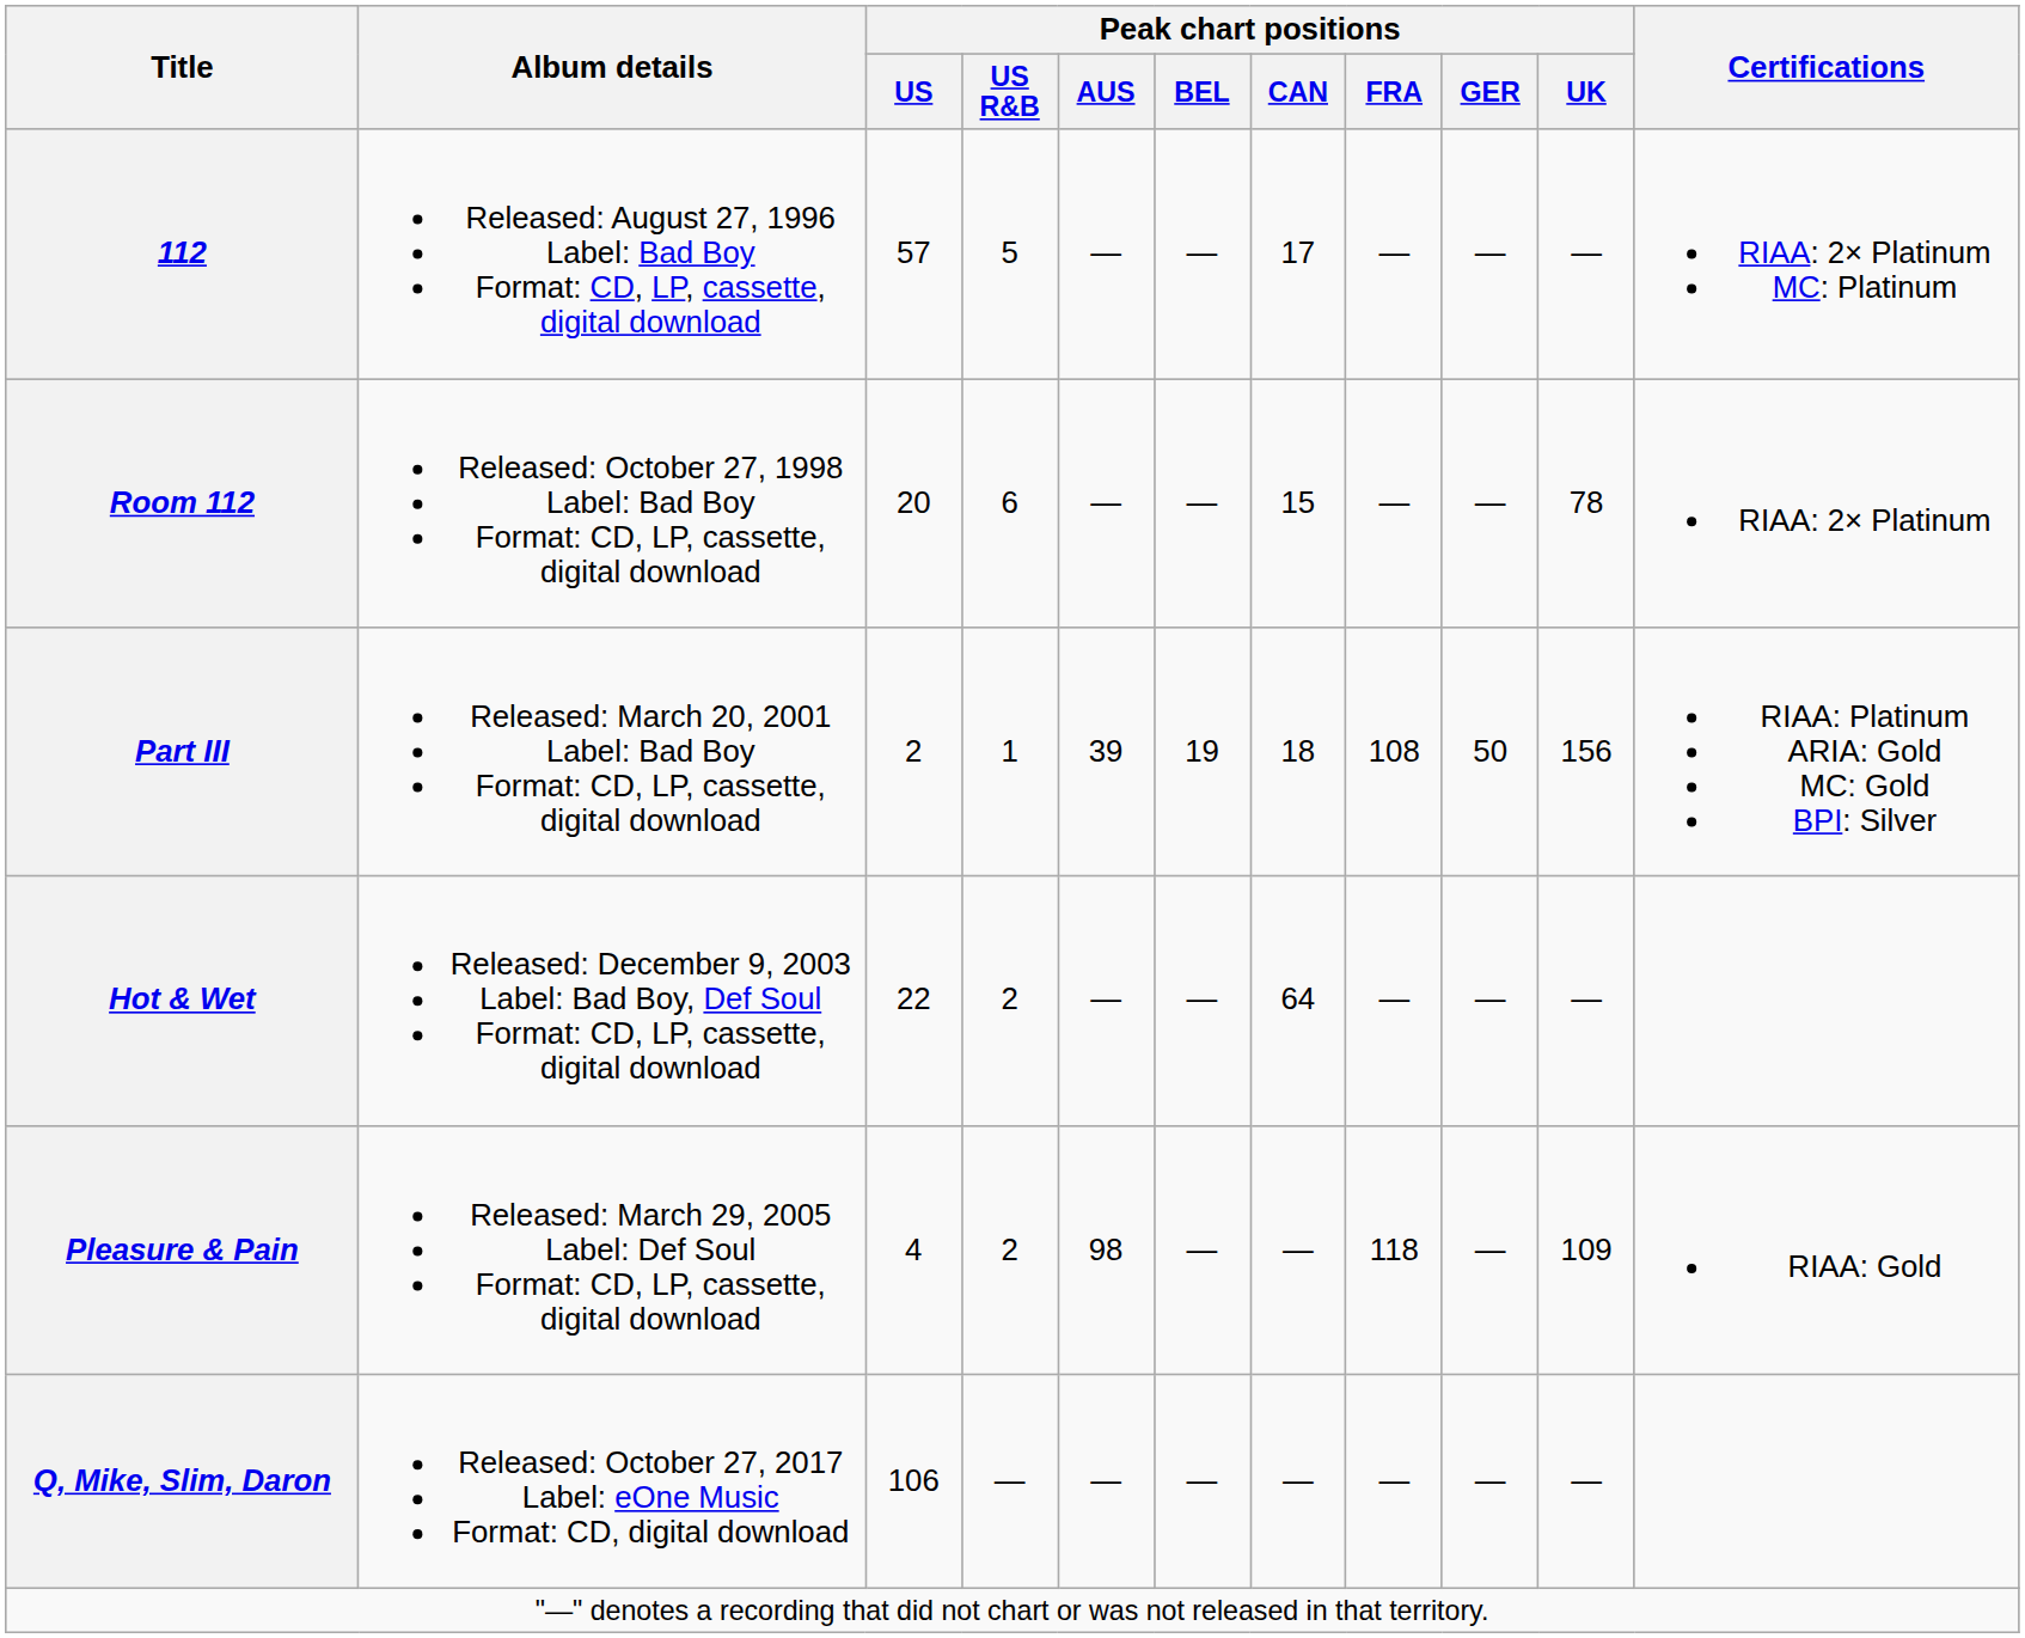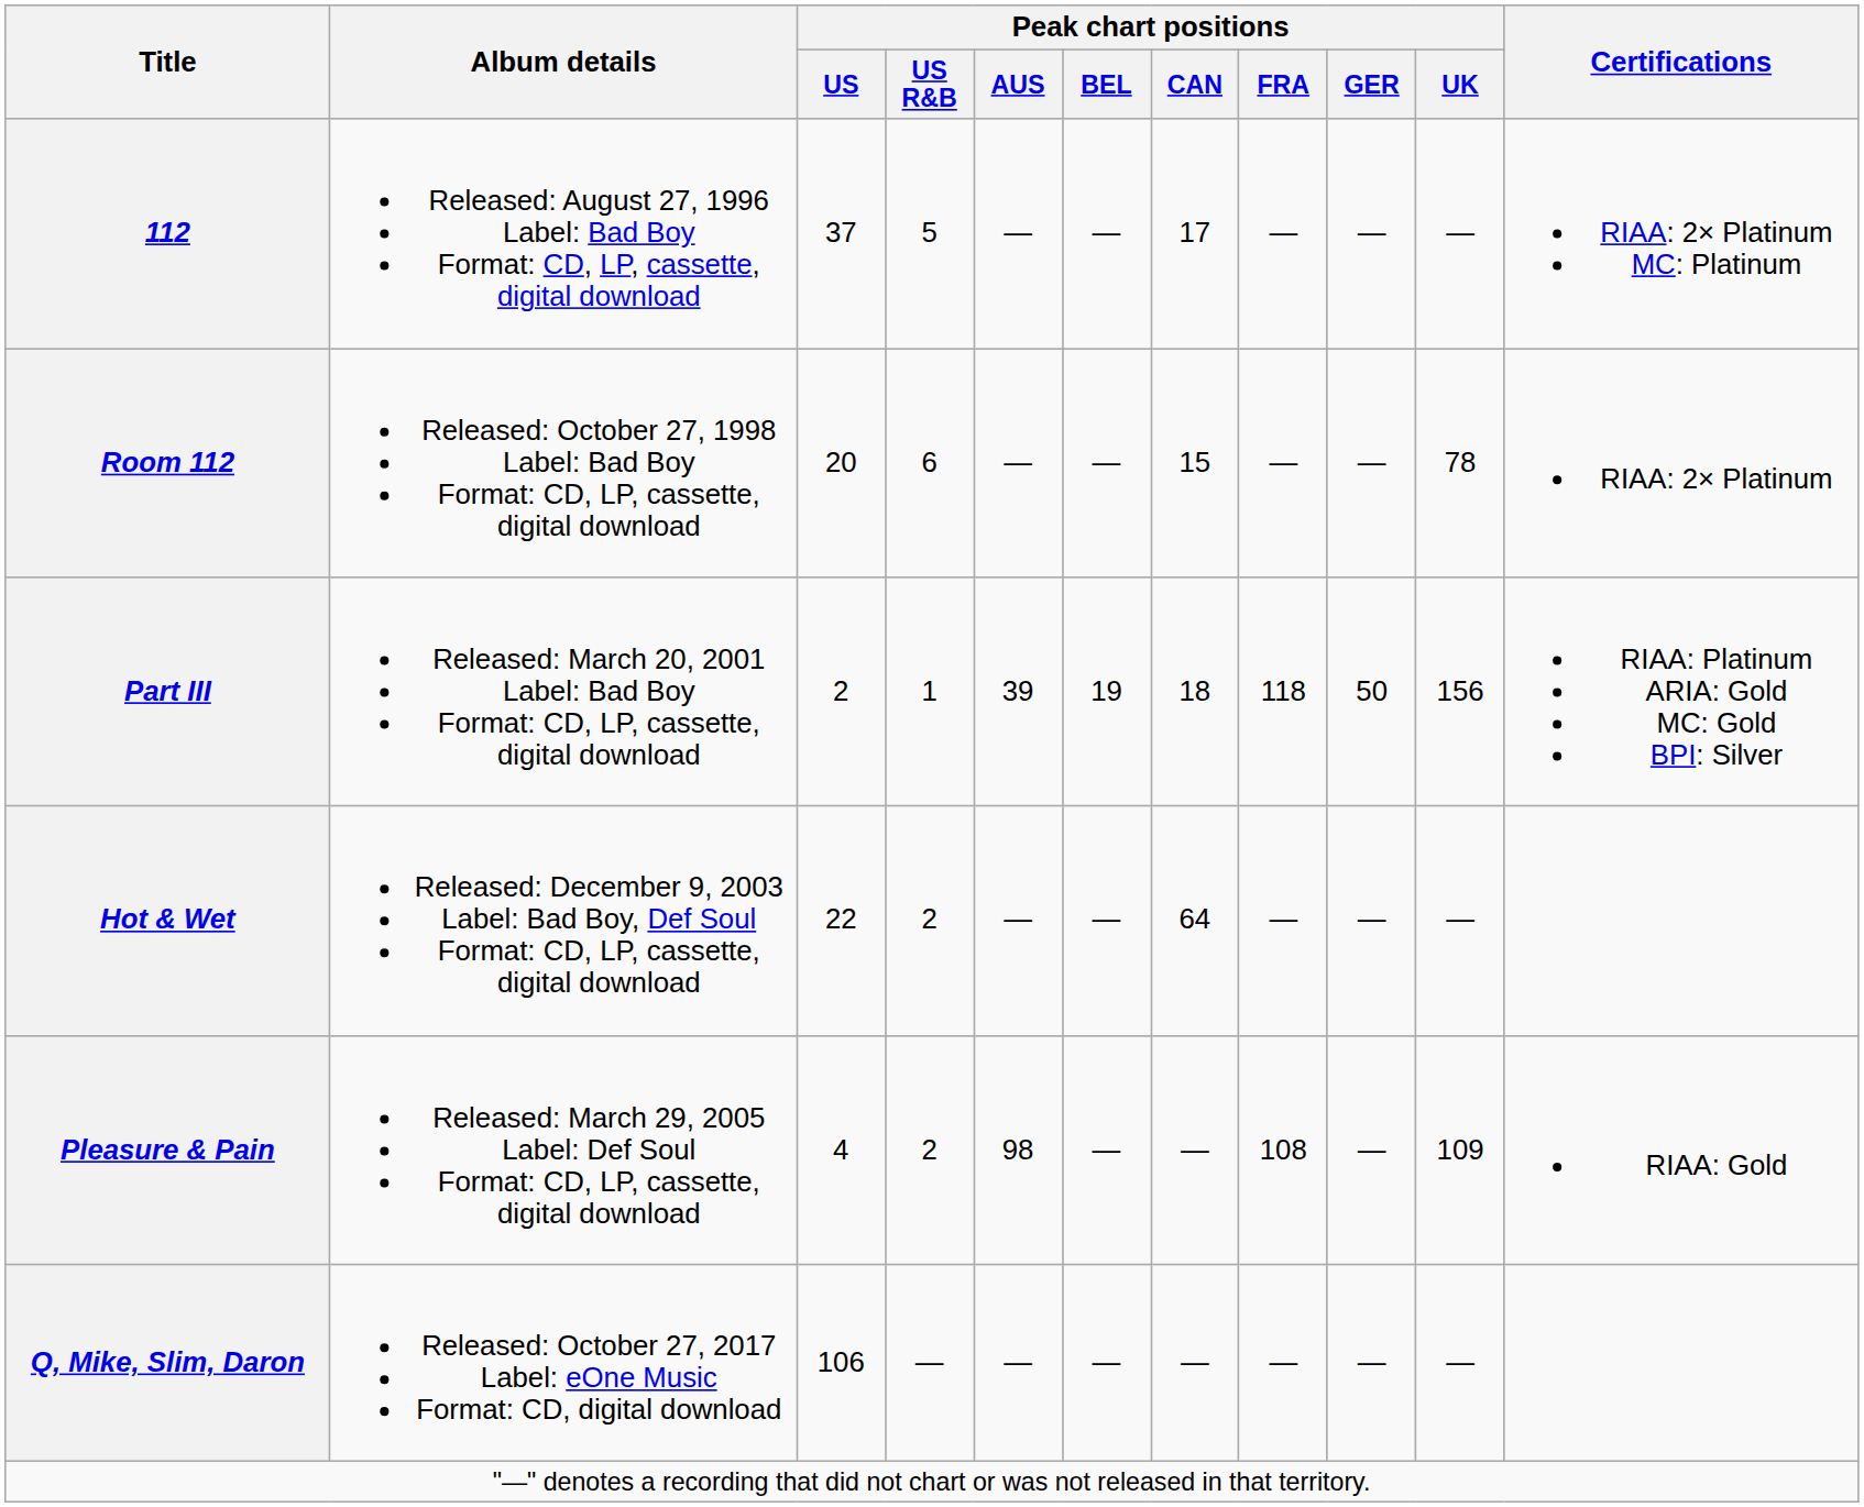 <table class="wikitable plainrowheaders" style="text-align:center;">
 <tr>
 <th scope="col" rowspan="2" style="width:11em;">Title</th>
 <th scope="col" rowspan="2" style="width:16em;">Album details</th>
 <th scope="col" colspan="8">Peak chart positions</th>
 <th scope="col" rowspan="2" style="width:12em;"><a href='#'>Certifications</a></th>
 </tr>
 <tr>
 <th style="width:3em;font-size:90%;"><a href='#'>US</a><br></th>
 <th style="width:3em;font-size:90%;"><a href='#'>US<br>R&B</a><br></th>
 <th style="width:3em;font-size:90%;"><a href='#'>AUS</a><br></th>
 <th style="width:3em;font-size:90%;"><a href='#'>BEL</a><br></th>
 <th style="width:3em;font-size:90%;"><a href='#'>CAN</a><br></th>
 <th style="width:3em;font-size:90%;"><a href='#'>FRA</a><br></th>
 <th style="width:3em;font-size:90%;"><a href='#'>GER</a><br></th>
 <th style="width:3em;font-size:90%;"><a href='#'>UK</a><br></th>
 </tr>
 <tr>
 <th scope="row"><em><a href='#'>112</a></em></th>
 <td><br><ul><li>Released: August 27, 1996</li><li>Label: <a href='#'>Bad Boy</a></li><li>Format: <a href='#'>CD</a>, <a href='#'>LP</a>, <a href='#'>cassette</a>, <a href='#'>digital download</a></li></ul></td>
-<td>57</td>
+<td>37</td>
 <td>5</td>
 <td>—</td>
 <td>—</td>
 <td>17</td>
 <td>—</td>
 <td>—</td>
 <td>—</td>
 <td><br><ul><li><a href='#'>RIAA</a>: 2× Platinum</li><li><a href='#'>MC</a>: Platinum</li></ul></td>
 </tr>
 <tr>
 <th scope="row"><em><a href='#'>Room 112</a></em></th>
 <td><br><ul><li>Released: October 27, 1998</li><li>Label: Bad Boy</li><li>Format: CD, LP, cassette, digital download</li></ul></td>
 <td>20</td>
 <td>6</td>
 <td>—</td>
 <td>—</td>
 <td>15</td>
 <td>—</td>
 <td>—</td>
 <td>78</td>
 <td><br><ul><li>RIAA: 2× Platinum</li></ul></td>
 </tr>
 <tr>
 <th scope="row"><em><a href='#'>Part III</a></em></th>
 <td><br><ul><li>Released: March 20, 2001</li><li>Label: Bad Boy</li><li>Format: CD, LP, cassette, digital download</li></ul></td>
 <td>2</td>
 <td>1</td>
 <td>39</td>
 <td>19</td>
 <td>18</td>
-<td>108</td>
+<td>118</td>
 <td>50</td>
 <td>156</td>
 <td><br><ul><li>RIAA: Platinum</li><li>ARIA: Gold</li><li>MC: Gold</li><li><a href='#'>BPI</a>: Silver</li></ul></td>
 </tr>
 <tr>
 <th scope="row"><em><a href='#'>Hot & Wet</a></em></th>
 <td><br><ul><li>Released: December 9, 2003</li><li>Label: Bad Boy, <a href='#'>Def Soul</a></li><li>Format: CD, LP, cassette, digital download</li></ul></td>
 <td>22</td>
 <td>2</td>
 <td>—</td>
 <td>—</td>
 <td>64</td>
 <td>—</td>
 <td>—</td>
 <td>—</td>
 <td></td>
 </tr>
 <tr>
 <th scope="row"><em><a href='#'>Pleasure & Pain</a></em></th>
 <td><br><ul><li>Released: March 29, 2005</li><li>Label: Def Soul</li><li>Format: CD, LP, cassette, digital download</li></ul></td>
 <td>4</td>
 <td>2</td>
 <td>98</td>
 <td>—</td>
 <td>—</td>
-<td>118</td>
+<td>108</td>
 <td>—</td>
 <td>109</td>
 <td><br><ul><li>RIAA: Gold</li></ul></td>
 </tr>
 <tr>
 <th scope="row"><em><a href='#'>Q, Mike, Slim, Daron</a></em></th>
 <td><br><ul><li>Released: October 27, 2017</li><li>Label: <a href='#'>eOne Music</a></li><li>Format: CD, digital download</li></ul></td>
 <td>106</td>
 <td>—</td>
 <td>—</td>
 <td>—</td>
 <td>—</td>
 <td>—</td>
 <td>—</td>
 <td>—</td>
 <td></td>
 </tr>
 <tr>
 <td colspan="14" style="font-size:90%">"—" denotes a recording that did not chart or was not released in that territory.</td>
 </tr>
 </table>
